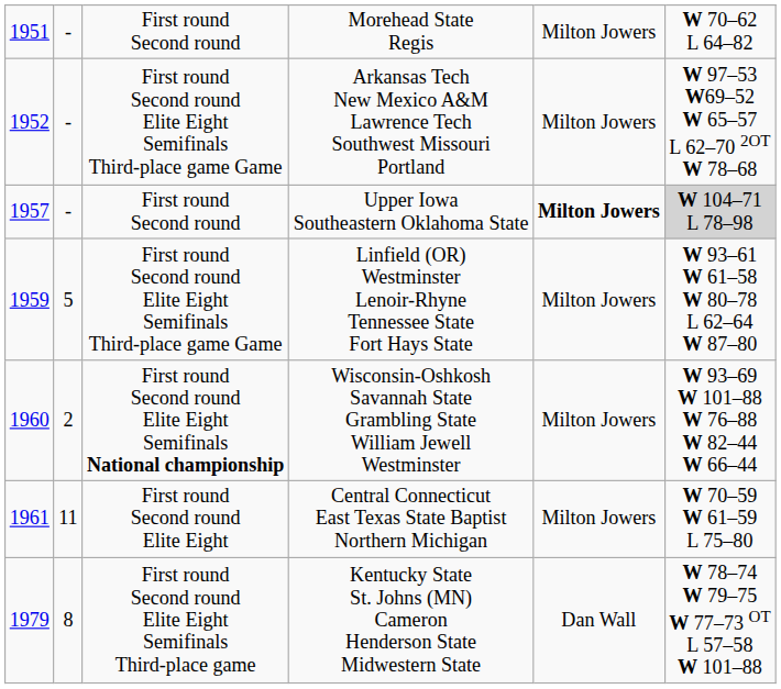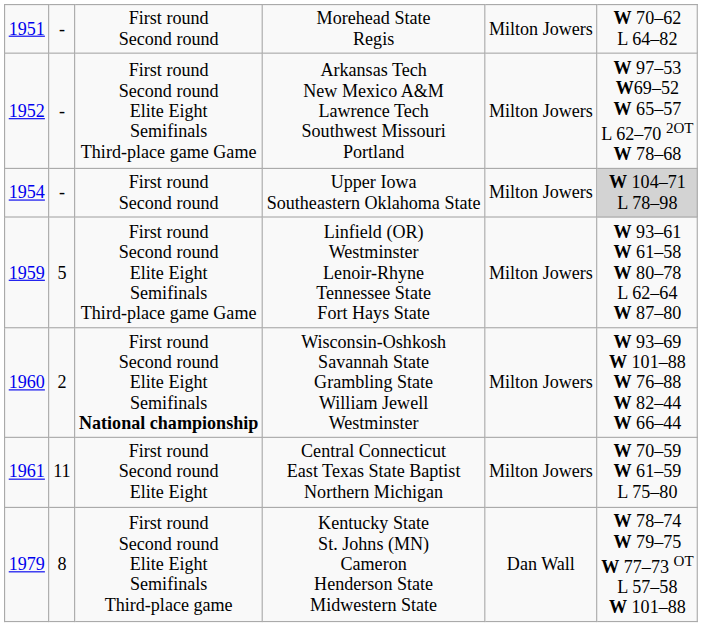 <table class="wikitable">
 <tr align="center">
 <td><a href='#'>1951</a></td>
 <td>-</td>
 <td>First round<br>Second round</td>
 <td>Morehead State<br>Regis</td>
 <td>Milton Jowers</td>
 <td><strong>W</strong> 70–62<br>L 64–82</td>
 </tr>
 <tr align="center">
 <td><a href='#'>1952</a></td>
 <td>-</td>
 <td>First round<br>Second round<br>Elite Eight<br>Semifinals<br>Third-place game Game</td>
 <td>Arkansas Tech<br>New Mexico A&M<br>Lawrence Tech<br>Southwest Missouri<br>Portland</td>
 <td>Milton Jowers</td>
 <td><strong>W</strong> 97–53<br><strong>W</strong>69–52<br> <strong>W</strong> 65–57<br> L 62–70 <sup>2OT</sup><br> <strong>W</strong> 78–68</td>
 </tr>
 <tr align="center">
-<td><a href='#'>1957</a></td>
+<td><a href='#'>1954</a></td>
 <td>-</td>
 <td>First round<br>Second round</td>
 <td>Upper Iowa<br>Southeastern Oklahoma State</td>
-<td><strong>Milton Jowers</strong></td>
+<td>Milton Jowers</td>
 <td style="background: lightgrey;"><strong>W</strong> 104–71<br>L 78–98</td>
 </tr>
 <tr align="center">
 <td><a href='#'>1959</a></td>
 <td>5</td>
 <td>First round<br>Second round<br>Elite Eight<br>Semifinals<br>Third-place game Game</td>
 <td>Linfield (OR)<br>Westminster<br>Lenoir-Rhyne<br>Tennessee State<br>Fort Hays State</td>
 <td>Milton Jowers</td>
 <td><strong>W</strong> 93–61<br><strong>W</strong> 61–58<br> <strong>W</strong> 80–78<br> L 62–64<br> <strong>W</strong> 87–80</td>
 </tr>
 <tr align="center">
 <td><a href='#'>1960</a></td>
 <td>2</td>
 <td>First round<br>Second round<br>Elite Eight<br>Semifinals<br><strong>National championship</strong></td>
 <td>Wisconsin-Oshkosh<br>Savannah State<br>Grambling State<br>William Jewell<br>Westminster</td>
 <td>Milton Jowers</td>
 <td><strong>W</strong> 93–69<br><strong>W</strong> 101–88<br> <strong>W</strong> 76–88<br><strong>W</strong> 82–44<br> <strong>W</strong> 66–44</td>
 </tr>
 <tr align="center">
 <td><a href='#'>1961</a></td>
 <td>11</td>
 <td>First round<br>Second round<br>Elite Eight</td>
 <td>Central Connecticut<br>East Texas State Baptist<br>Northern Michigan</td>
 <td>Milton Jowers</td>
 <td><strong>W</strong> 70–59<br><strong>W</strong> 61–59<br> L 75–80</td>
 </tr>
 <tr align="center">
 <td><a href='#'>1979</a></td>
 <td>8</td>
 <td>First round<br>Second round<br>Elite Eight<br>Semifinals<br>Third-place game</td>
 <td>Kentucky State<br>St. Johns (MN)<br>Cameron<br>Henderson State<br>Midwestern State</td>
 <td>Dan Wall</td>
 <td><strong>W</strong> 78–74<br><strong>W</strong> 79–75<br> <strong>W</strong> 77–73 <sup>OT</sup><br> L 57–58<br> <strong>W</strong> 101–88</td>
 </tr>
 </table>
